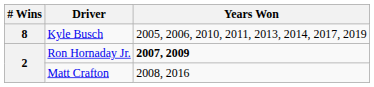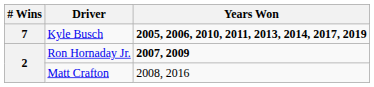 <table class="wikitable" style="font-size: 95%;">
 <tr>
 <th># Wins</th>
 <th>Driver</th>
 <th>Years Won</th>
 </tr>
 <tr>
-<th>8</th>
+<th>7</th>
 <td><a href='#'>Kyle Busch</a></td>
-<td>2005, 2006, 2010, 2011, 2013, 2014, 2017, 2019</td>
+<td><strong>2005, 2006, 2010, 2011, 2013, 2014, 2017, 2019</strong></td>
 </tr>
 <tr>
 <th rowspan="2">2</th>
 <td><a href='#'>Ron Hornaday Jr.</a></td>
 <td><strong>2007, 2009</strong></td>
 </tr>
 <tr>
 <td><a href='#'>Matt Crafton</a></td>
 <td>2008, 2016</td>
 </tr>
 </table>
